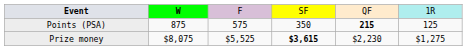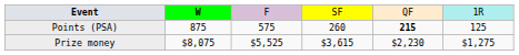 <table class=wikitable style=font-size:90%;text-align:center>
 <tr>
 <td width=200 colspan=1 bgcolor=#dfe2e9><strong>Event</strong></td>
 <td width=80 bgcolor=lime><strong>W</strong></td>
 <td width=85 bgcolor=#D8BFD8>F</td>
 <td width=85 bgcolor=#FFFF00>SF</td>
 <td width=85 bgcolor=#ffebcd>QF</td>
 <td width=85 bgcolor=#afeeee>1R</td>
 </tr>
 <tr>
 <td style="background:#ededed;">Points (PSA)</td>
 <td>875</td>
 <td>575</td>
-<td>350</td>
+<td>260</td>
 <td><strong>215</strong></td>
 <td>125</td>
 </tr>
 <tr>
 <td style="background:#ededed;">Prize money</td>
 <td>$8,075</td>
 <td>$5,525</td>
-<td><strong>$3,615</strong></td>
+<td>$3,615</td>
 <td>$2,230</td>
 <td>$1,275</td>
 </tr>
 </table>
